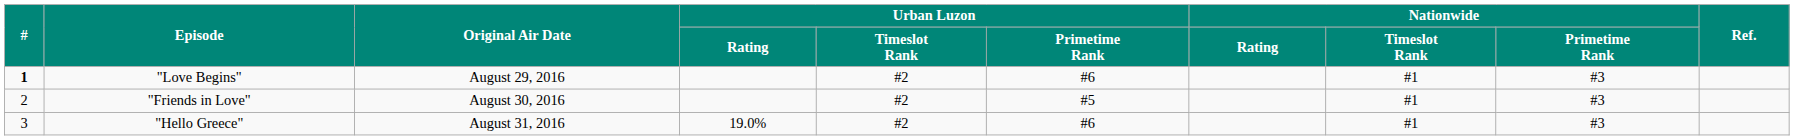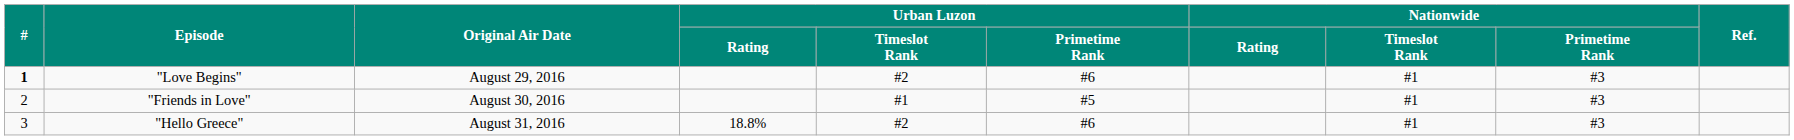 <table class="wikitable"  style="text-align:center; line-height:18px; width:100%;">
 <tr>
 <th style="background:#008678; color:#fff;" rowspan="2">#</th>
 <th style="background:#008678; color:#fff;" rowspan="2">Episode</th>
 <th style="background:#008678; color:#fff;" rowspan="2">Original Air Date</th>
 <th style="background:#008678; color:#fff;" colspan="3">Urban Luzon</th>
 <th style="background:#008678; color:#fff;" colspan="3">Nationwide</th>
 <th style="background:#008678; color:#fff;" rowspan="2">Ref.</th>
 </tr>
 <tr>
 <th style="background:#008678; color:#fff;">Rating</th>
 <th style="background:#008678; color:#fff;">Timeslot<br>Rank</th>
 <th style="background:#008678; color:#fff;">Primetime<br>Rank</th>
 <th style="background:#008678; color:#fff;">Rating</th>
 <th style="background:#008678; color:#fff;">Timeslot<br>Rank</th>
 <th style="background:#008678; color:#fff;">Primetime<br>Rank</th>
 </tr>
 <tr>
 <td><strong>1</strong></td>
 <td>"Love Begins"</td>
 <td>August 29, 2016</td>
 <td></td>
 <td>#2</td>
 <td>#6</td>
 <td></td>
 <td>#1</td>
 <td>#3</td>
 <td></td>
 </tr>
 <tr>
 <td>2</td>
 <td>"Friends in Love"</td>
 <td>August 30, 2016</td>
 <td></td>
-<td>#2</td>
+<td>#1</td>
 <td>#5</td>
 <td></td>
 <td>#1</td>
 <td>#3</td>
 <td></td>
 </tr>
 <tr>
 <td>3</td>
 <td>"Hello Greece"</td>
 <td>August 31, 2016</td>
-<td>19.0%</td>
+<td>18.8%</td>
 <td>#2</td>
 <td>#6</td>
 <td></td>
 <td>#1</td>
 <td>#3</td>
 <td></td>
 </tr>
 </table>
